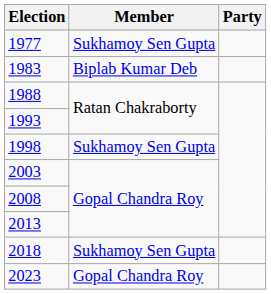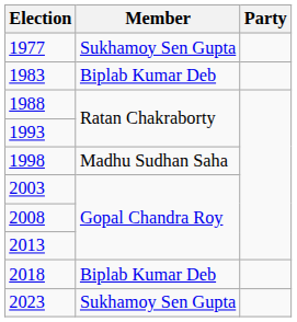 <table class="wikitable sortable">
 <tr>
 <th>Election</th>
 <th>Member</th>
 <th colspan=2>Party</th>
 </tr>
 <tr>
 <td><a href='#'>1977</a></td>
 <td><a href='#'>Sukhamoy Sen Gupta</a></td>
 <td></td>
 </tr>
 <tr>
 <td><a href='#'>1983</a></td>
 <td><a href='#'>Biplab Kumar Deb</a></td>
 <td></td>
 </tr>
 <tr>
 <td><a href='#'>1988</a></td>
 <td rowspan=2>Ratan Chakraborty</td>
 </tr>
 <tr>
 <td><a href='#'>1993</a></td>
 </tr>
 <tr>
 <td><a href='#'>1998</a></td>
-<td><a href='#'>Sukhamoy Sen Gupta</a></td>
+<td>Madhu Sudhan Saha</td>
 </tr>
 <tr>
 <td><a href='#'>2003</a></td>
 <td rowspan=3><a href='#'>Gopal Chandra Roy</a></td>
 </tr>
 <tr>
 <td><a href='#'>2008</a></td>
 </tr>
 <tr>
 <td><a href='#'>2013</a></td>
 </tr>
 <tr>
 <td><a href='#'>2018</a></td>
-<td><a href='#'>Sukhamoy Sen Gupta</a></td>
+<td><a href='#'>Biplab Kumar Deb</a></td>
 <td></td>
 </tr>
 <tr>
 <td><a href='#'>2023</a></td>
-<td><a href='#'>Gopal Chandra Roy</a></td>
+<td><a href='#'>Sukhamoy Sen Gupta</a></td>
 <td></td>
 </tr>
 </table>
